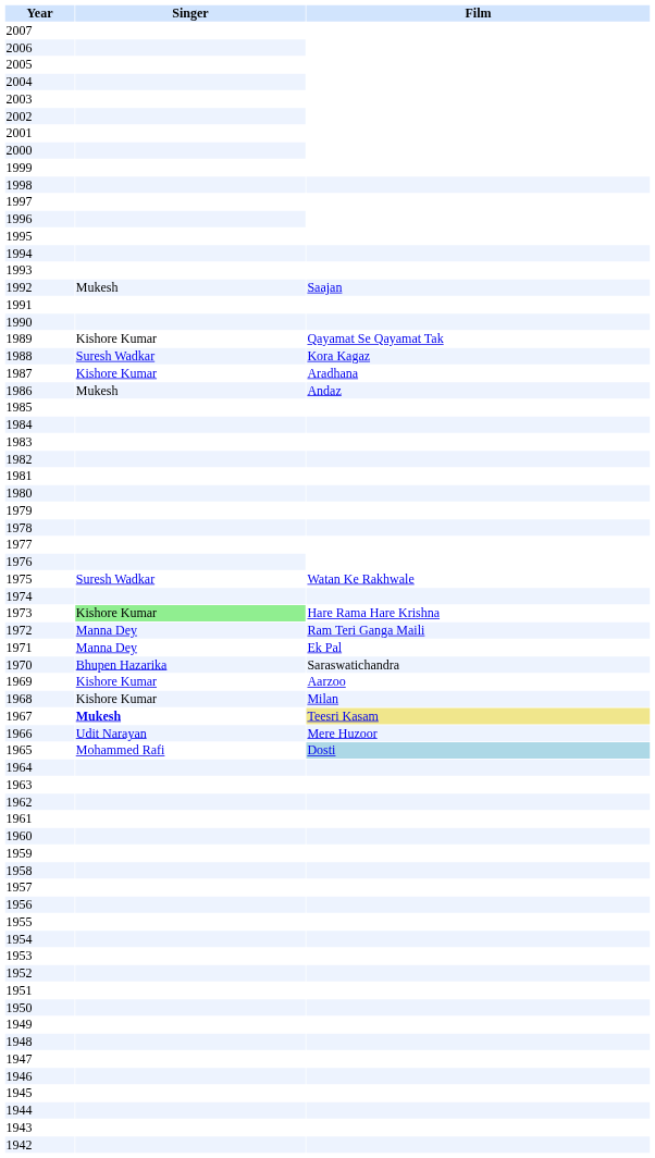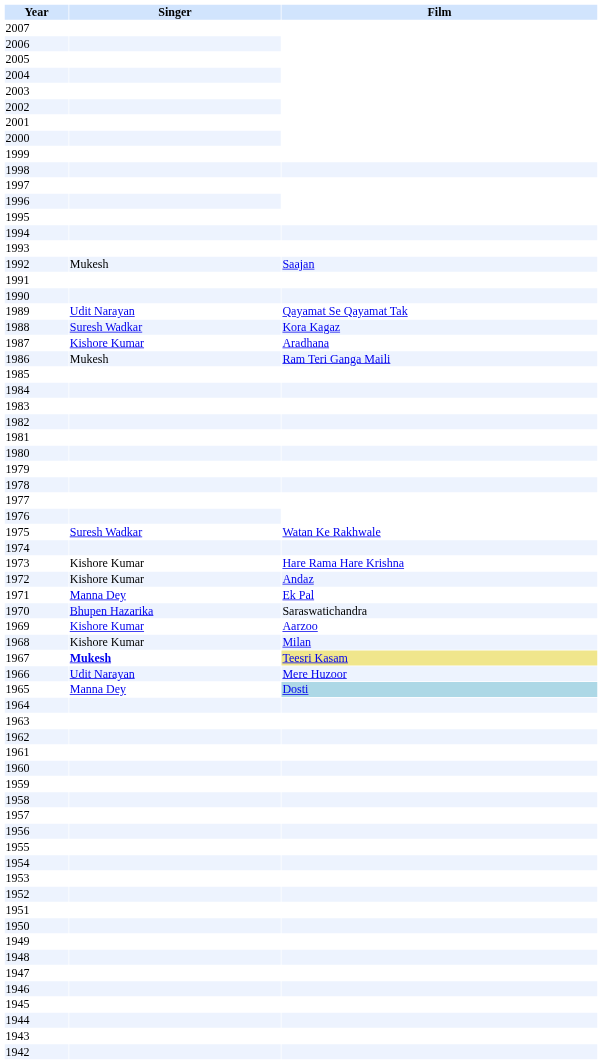 <table cellspacing="1" cellpadding="1" border="0" width="50%">
 <tr bgcolor="#d1e4fd">
 <th>Year</th>
 <th>Singer</th>
 <th>Film</th>
 </tr>
 <tr>
 <td>2007</td>
 <td></td>
 </tr>
 <tr bgcolor=#edf3fe>
 <td>2006</td>
 <td></td>
 </tr>
 <tr>
 <td>2005</td>
 <td></td>
 </tr>
 <tr bgcolor=#edf3fe>
 <td>2004</td>
 <td></td>
 </tr>
 <tr>
 <td>2003</td>
 <td></td>
 </tr>
 <tr bgcolor=#edf3fe>
 <td>2002</td>
 <td></td>
 </tr>
 <tr>
 <td>2001</td>
 <td></td>
 </tr>
 <tr bgcolor=#edf3fe>
 <td>2000</td>
 <td></td>
 </tr>
 <tr>
 <td>1999</td>
 <td></td>
 </tr>
 <tr bgcolor=#edf3fe>
 <td>1998</td>
 <td></td>
 <td></td>
 </tr>
 <tr>
 <td>1997</td>
 <td></td>
 </tr>
 <tr bgcolor=#edf3fe>
 <td>1996</td>
 <td></td>
 </tr>
 <tr>
 <td>1995</td>
 <td></td>
 </tr>
 <tr bgcolor=#edf3fe>
 <td>1994</td>
 <td></td>
 <td></td>
 </tr>
 <tr>
 <td>1993</td>
 <td></td>
 <td></td>
 </tr>
 <tr bgcolor=#edf3fe>
 <td>1992</td>
 <td>Mukesh</td>
 <td><a href='#'>Saajan</a></td>
 </tr>
 <tr>
 <td>1991</td>
 <td></td>
 <td></td>
 </tr>
 <tr bgcolor=#edf3fe>
 <td>1990</td>
 <td></td>
 <td></td>
 </tr>
 <tr>
 <td>1989</td>
-<td>Kishore Kumar</td>
+<td><a href='#'>Udit Narayan</a></td>
 <td><a href='#'>Qayamat Se Qayamat Tak</a></td>
 </tr>
 <tr bgcolor=#edf3fe>
 <td>1988</td>
 <td><a href='#'>Suresh Wadkar</a></td>
 <td><a href='#'>Kora Kagaz</a></td>
 </tr>
 <tr>
 <td>1987</td>
 <td><a href='#'>Kishore Kumar</a></td>
 <td><a href='#'>Aradhana</a></td>
 </tr>
 <tr bgcolor=#edf3fe>
 <td>1986</td>
 <td>Mukesh</td>
-<td><a href='#'>Andaz</a></td>
+<td><a href='#'>Ram Teri Ganga Maili</a></td>
 </tr>
 <tr>
 <td>1985</td>
 <td></td>
 <td></td>
 </tr>
 <tr bgcolor=#edf3fe>
 <td>1984</td>
 <td></td>
 <td></td>
 </tr>
 <tr>
 <td>1983</td>
 <td></td>
 <td></td>
 </tr>
 <tr bgcolor=#edf3fe>
 <td>1982</td>
 <td></td>
 <td></td>
 </tr>
 <tr>
 <td>1981</td>
 <td></td>
 </tr>
 <tr bgcolor=#edf3fe>
 <td>1980</td>
 <td></td>
 <td></td>
 </tr>
 <tr>
 <td>1979</td>
 <td></td>
 <td></td>
 </tr>
 <tr bgcolor=#edf3fe>
 <td>1978</td>
 <td></td>
 <td></td>
 </tr>
 <tr>
 <td>1977</td>
 <td></td>
 <td></td>
 </tr>
 <tr bgcolor=#edf3fe>
 <td>1976</td>
 <td></td>
 </tr>
 <tr>
 <td>1975</td>
 <td><a href='#'>Suresh Wadkar</a></td>
 <td><a href='#'>Watan Ke Rakhwale</a></td>
 </tr>
 <tr bgcolor=#edf3fe>
 <td>1974</td>
 <td></td>
 <td></td>
 </tr>
 <tr>
 <td>1973</td>
-<td style="background: lightgreen;">Kishore Kumar</td>
+<td>Kishore Kumar</td>
 <td><a href='#'>Hare Rama Hare Krishna</a></td>
 </tr>
 <tr bgcolor=#edf3fe>
 <td>1972</td>
-<td><a href='#'>Manna Dey</a></td>
-<td><a href='#'>Ram Teri Ganga Maili</a></td>
+<td>Kishore Kumar</td>
+<td><a href='#'>Andaz</a></td>
 </tr>
 <tr>
 <td>1971</td>
 <td><a href='#'>Manna Dey</a></td>
 <td><a href='#'>Ek Pal</a></td>
 </tr>
 <tr bgcolor=#edf3fe>
 <td>1970</td>
 <td><a href='#'>Bhupen Hazarika</a></td>
 <td>Saraswatichandra</td>
 </tr>
 <tr>
 <td>1969</td>
 <td><a href='#'>Kishore Kumar</a></td>
 <td><a href='#'>Aarzoo</a></td>
 </tr>
 <tr bgcolor=#edf3fe>
 <td>1968</td>
 <td>Kishore Kumar</td>
 <td><a href='#'>Milan</a></td>
 </tr>
 <tr>
 <td>1967</td>
 <td><strong><a href='#'>Mukesh</a></strong></td>
 <td style="background: khaki;"><a href='#'>Teesri Kasam</a></td>
 </tr>
 <tr bgcolor=#edf3fe>
 <td>1966</td>
 <td><a href='#'>Udit Narayan</a></td>
 <td><a href='#'>Mere Huzoor</a></td>
 </tr>
 <tr>
 <td>1965</td>
-<td><a href='#'>Mohammed Rafi</a></td>
+<td><a href='#'>Manna Dey</a></td>
 <td style="background: lightblue;"><a href='#'>Dosti</a></td>
 </tr>
 <tr bgcolor=#edf3fe>
 <td>1964</td>
 <td></td>
 <td></td>
 </tr>
 <tr>
 <td>1963</td>
 <td></td>
 <td></td>
 </tr>
 <tr bgcolor=#edf3fe>
 <td>1962</td>
 <td></td>
 <td></td>
 </tr>
 <tr>
 <td>1961</td>
 <td></td>
 <td></td>
 </tr>
 <tr bgcolor=#edf3fe>
 <td>1960</td>
 <td></td>
 <td></td>
 </tr>
 <tr>
 <td>1959</td>
 <td></td>
 <td></td>
 </tr>
 <tr bgcolor=#edf3fe>
 <td>1958</td>
 <td></td>
 <td></td>
 </tr>
 <tr>
 <td>1957</td>
 <td></td>
 <td></td>
 </tr>
 <tr bgcolor=#edf3fe>
 <td>1956</td>
 <td></td>
 <td></td>
 </tr>
 <tr>
 <td>1955</td>
 <td></td>
 <td></td>
 </tr>
 <tr bgcolor=#edf3fe>
 <td>1954</td>
 <td></td>
 <td></td>
 </tr>
 <tr>
 <td>1953</td>
 <td></td>
 <td></td>
 </tr>
 <tr bgcolor=#edf3fe>
 <td>1952</td>
 <td></td>
 <td></td>
 </tr>
 <tr>
 <td>1951</td>
 <td></td>
 <td></td>
 </tr>
 <tr bgcolor=#edf3fe>
 <td>1950</td>
 <td></td>
 <td></td>
 </tr>
 <tr>
 <td>1949</td>
 <td></td>
 <td></td>
 </tr>
 <tr bgcolor=#edf3fe>
 <td>1948</td>
 <td></td>
 <td></td>
 </tr>
 <tr>
 <td>1947</td>
 <td></td>
 <td></td>
 </tr>
 <tr bgcolor=#edf3fe>
 <td>1946</td>
 <td></td>
 <td></td>
 </tr>
 <tr>
 <td>1945</td>
 <td></td>
 <td></td>
 </tr>
 <tr bgcolor=#edf3fe>
 <td>1944</td>
 <td></td>
 <td></td>
 </tr>
 <tr>
 <td>1943</td>
 <td></td>
 <td></td>
 </tr>
 <tr bgcolor=#edf3fe>
 <td>1942</td>
 <td></td>
 <td></td>
 </tr>
 </table>
